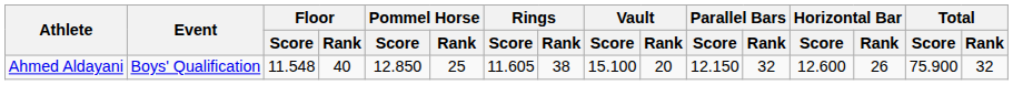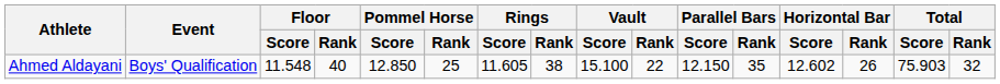 <table class="wikitable" border="1" style="font-size:90%">
 <tr>
 <th rowspan=2>Athlete</th>
 <th rowspan=2>Event</th>
 <th colspan=2>Floor</th>
 <th colspan=2>Pommel Horse</th>
 <th colspan=2>Rings</th>
 <th colspan=2>Vault</th>
 <th colspan=2>Parallel Bars</th>
 <th colspan=2>Horizontal Bar</th>
 <th colspan=2>Total</th>
 </tr>
 <tr>
 <th>Score</th>
 <th>Rank</th>
 <th>Score</th>
 <th>Rank</th>
 <th>Score</th>
 <th>Rank</th>
 <th>Score</th>
 <th>Rank</th>
 <th>Score</th>
 <th>Rank</th>
 <th>Score</th>
 <th>Rank</th>
 <th>Score</th>
 <th>Rank</th>
 </tr>
 <tr>
 <td rowspan=1><a href='#'>Ahmed Aldayani</a></td>
 <td><a href='#'>Boys' Qualification</a></td>
 <td align=center>11.548</td>
 <td align=center>40</td>
 <td align=center>12.850</td>
 <td align=center>25</td>
 <td align=center>11.605</td>
 <td align=center>38</td>
 <td align=center>15.100</td>
-<td align=center>20</td>
+<td align=center>22</td>
 <td align=center>12.150</td>
-<td align=center>32</td>
-<td align=center>12.600</td>
+<td align=center>35</td>
+<td align=center>12.602</td>
 <td align=center>26</td>
-<td align=center>75.900</td>
+<td align=center>75.903</td>
 <td align=center>32</td>
 </tr>
 </table>
